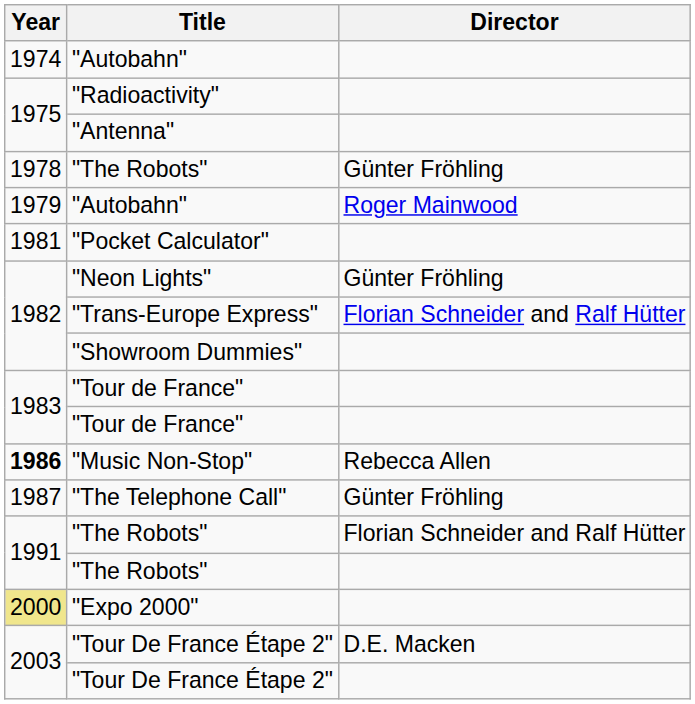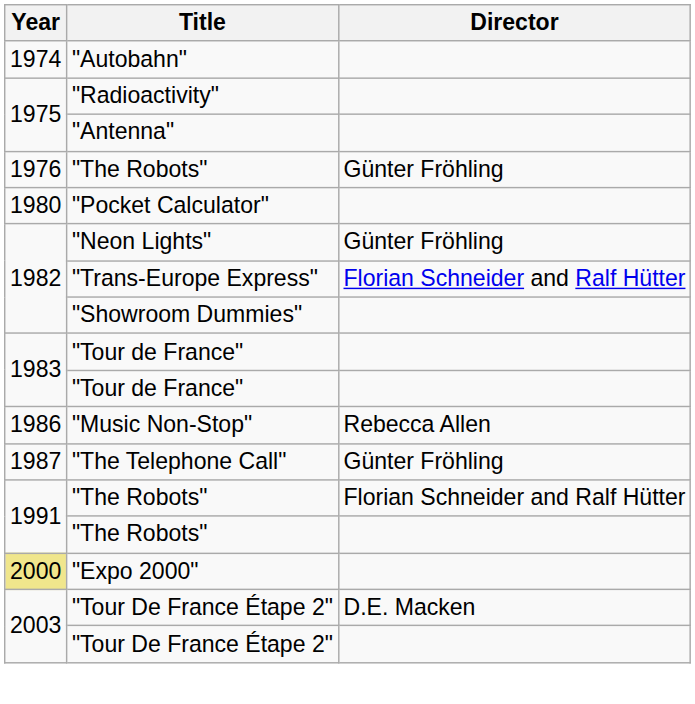 <table class="wikitable">
 <tr>
 <th>Year</th>
 <th>Title</th>
 <th>Director</th>
 </tr>
 <tr>
 <td>1974</td>
 <td>"Autobahn"</td>
 <td></td>
 </tr>
 <tr>
 <td rowspan="2">1975</td>
 <td>"Radioactivity"</td>
 <td></td>
 </tr>
 <tr>
 <td>"Antenna"</td>
 <td></td>
 </tr>
 <tr>
-<td>1978</td>
+<td>1976</td>
 <td>"The Robots"</td>
 <td>Günter Fröhling</td>
 </tr>
 <tr>
-<td>1979</td>
-<td>"Autobahn"</td>
-<td><a href='#'>Roger Mainwood</a></td>
-</tr>
-<tr>
-<td>1981</td>
+<td>1980</td>
 <td>"Pocket Calculator"</td>
 <td></td>
 </tr>
 <tr>
 <td rowspan="3">1982</td>
 <td>"Neon Lights"</td>
 <td>Günter Fröhling</td>
 </tr>
 <tr>
 <td>"Trans-Europe Express"</td>
 <td><a href='#'>Florian Schneider</a> and <a href='#'>Ralf Hütter</a></td>
 </tr>
 <tr>
 <td>"Showroom Dummies"</td>
 <td></td>
 </tr>
 <tr>
 <td rowspan="2">1983</td>
 <td>"Tour de France"</td>
 <td></td>
 </tr>
 <tr>
 <td>"Tour de France"</td>
 <td></td>
 </tr>
 <tr>
-<td><strong>1986</strong></td>
+<td>1986</td>
 <td>"Music Non-Stop"</td>
 <td>Rebecca Allen</td>
 </tr>
 <tr>
 <td>1987</td>
 <td>"The Telephone Call"</td>
 <td>Günter Fröhling</td>
 </tr>
 <tr>
 <td rowspan="2">1991</td>
 <td>"The Robots"</td>
 <td>Florian Schneider and Ralf Hütter</td>
 </tr>
 <tr>
 <td>"The Robots"</td>
 <td></td>
 </tr>
 <tr>
 <td style="background: khaki;">2000</td>
 <td>"Expo 2000"</td>
 <td></td>
 </tr>
 <tr>
 <td rowspan="2">2003</td>
 <td>"Tour De France Étape 2"</td>
 <td>D.E. Macken</td>
 </tr>
 <tr>
 <td>"Tour De France Étape 2"</td>
 <td></td>
 </tr>
 </table>
